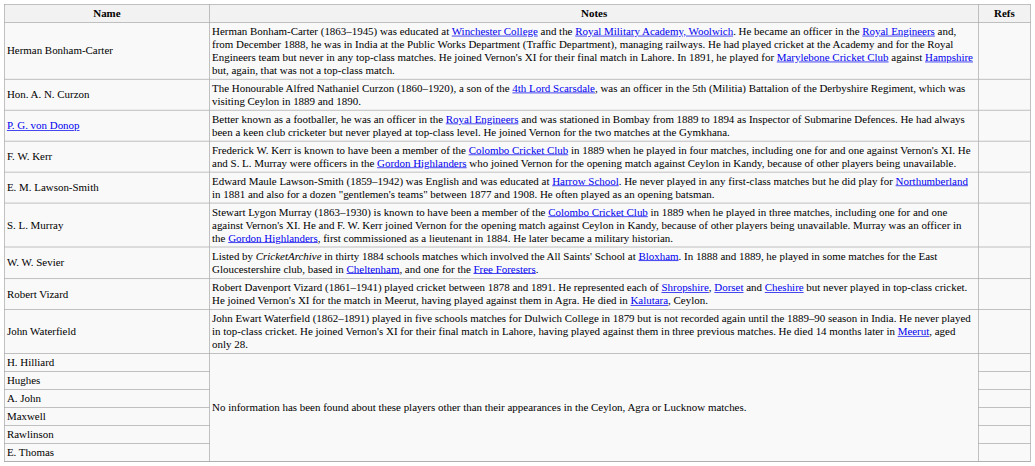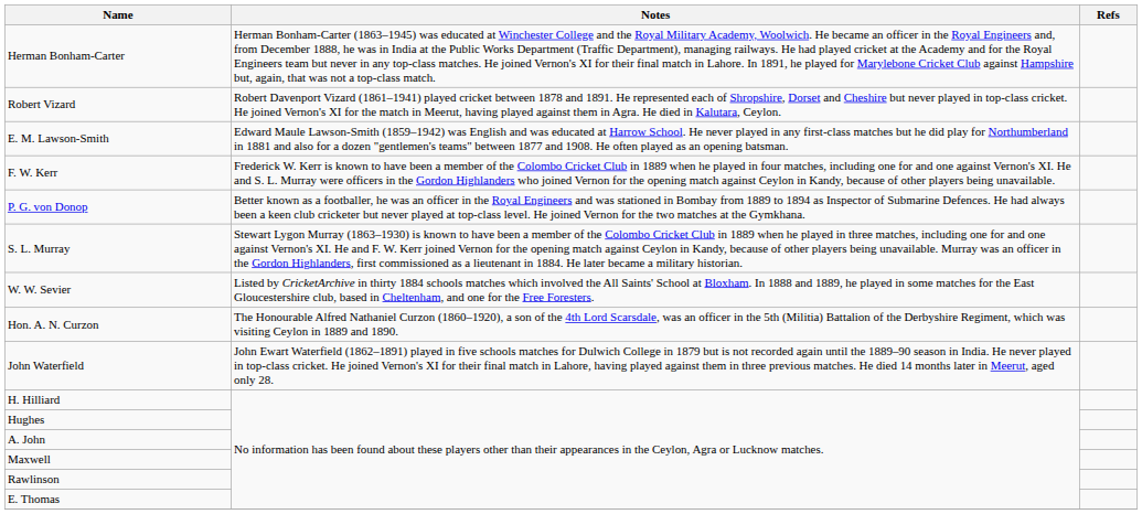 <table class="wikitable plainrowheaders" style="font-size:95%; width:90%;">
 <tr>
 <th scope="col" width="20%"><strong>Name</strong></th>
 <th scope="col" width="75%"><strong>Notes</strong></th>
 <th scope="col" width="5%"><strong>Refs</strong></th>
 </tr>
 <tr>
 <td>Herman Bonham-Carter</td>
 <td>Herman Bonham-Carter (1863–1945) was educated at <a href='#'>Winchester College</a> and the <a href='#'>Royal Military Academy, Woolwich</a>. He became an officer in the <a href='#'>Royal Engineers</a> and, from December 1888, he was in India at the Public Works Department (Traffic Department), managing railways. He had played cricket at the Academy and for the Royal Engineers team but never in any top-class matches. He joined Vernon's XI for their final match in Lahore. In 1891, he played for <a href='#'>Marylebone Cricket Club</a> against <a href='#'>Hampshire</a> but, again, that was not a top-class match.</td>
 <td></td>
 </tr>
 <tr>
-<td>Hon. A. N. Curzon</td>
-<td>The Honourable Alfred Nathaniel Curzon (1860–1920), a son of the <a href='#'>4th Lord Scarsdale</a>, was an officer in the 5th (Militia) Battalion of the Derbyshire Regiment, which was visiting Ceylon in 1889 and 1890.</td>
+<td>Robert Vizard</td>
+<td>Robert Davenport Vizard (1861–1941) played cricket between 1878 and 1891. He represented each of <a href='#'>Shropshire</a>, <a href='#'>Dorset</a> and <a href='#'>Cheshire</a> but never played in top-class cricket. He joined Vernon's XI for the match in Meerut, having played against them in Agra. He died in <a href='#'>Kalutara</a>, Ceylon.</td>
 <td></td>
 </tr>
 <tr>
-<td><a href='#'>P. G. von Donop</a></td>
-<td>Better known as a footballer, he was an officer in the <a href='#'>Royal Engineers</a> and was stationed in Bombay from 1889 to 1894 as Inspector of Submarine Defences. He had always been a keen club cricketer but never played at top-class level. He joined Vernon for the two matches at the Gymkhana.</td>
+<td>E. M. Lawson-Smith</td>
+<td>Edward Maule Lawson-Smith (1859–1942) was English and was educated at <a href='#'>Harrow School</a>. He never played in any first-class matches but he did play for <a href='#'>Northumberland</a> in 1881 and also for a dozen "gentlemen's teams" between 1877 and 1908. He often played as an opening batsman.</td>
 <td></td>
 </tr>
 <tr>
 <td>F. W. Kerr</td>
 <td>Frederick W. Kerr is known to have been a member of the <a href='#'>Colombo Cricket Club</a> in 1889 when he played in four matches, including one for and one against Vernon's XI. He and S. L. Murray were officers in the <a href='#'>Gordon Highlanders</a> who joined Vernon for the opening match against Ceylon in Kandy, because of other players being unavailable.</td>
 <td></td>
 </tr>
 <tr>
-<td>E. M. Lawson-Smith</td>
-<td>Edward Maule Lawson-Smith (1859–1942) was English and was educated at <a href='#'>Harrow School</a>. He never played in any first-class matches but he did play for <a href='#'>Northumberland</a> in 1881 and also for a dozen "gentlemen's teams" between 1877 and 1908. He often played as an opening batsman.</td>
+<td><a href='#'>P. G. von Donop</a></td>
+<td>Better known as a footballer, he was an officer in the <a href='#'>Royal Engineers</a> and was stationed in Bombay from 1889 to 1894 as Inspector of Submarine Defences. He had always been a keen club cricketer but never played at top-class level. He joined Vernon for the two matches at the Gymkhana.</td>
 <td></td>
 </tr>
 <tr>
 <td>S. L. Murray</td>
 <td>Stewart Lygon Murray (1863–1930) is known to have been a member of the <a href='#'>Colombo Cricket Club</a> in 1889 when he played in three matches, including one for and one against Vernon's XI. He and F. W. Kerr joined Vernon for the opening match against Ceylon in Kandy, because of other players being unavailable. Murray was an officer in the <a href='#'>Gordon Highlanders</a>, first commissioned as a lieutenant in 1884. He later became a military historian.</td>
 <td></td>
 </tr>
 <tr>
 <td>W. W. Sevier</td>
 <td>Listed by <em>CricketArchive</em> in thirty 1884 schools matches which involved the All Saints' School at <a href='#'>Bloxham</a>. In 1888 and 1889, he played in some matches for the East Gloucestershire club, based in <a href='#'>Cheltenham</a>, and one for the <a href='#'>Free Foresters</a>.</td>
 <td></td>
 </tr>
 <tr>
-<td>Robert Vizard</td>
-<td>Robert Davenport Vizard (1861–1941) played cricket between 1878 and 1891. He represented each of <a href='#'>Shropshire</a>, <a href='#'>Dorset</a> and <a href='#'>Cheshire</a> but never played in top-class cricket. He joined Vernon's XI for the match in Meerut, having played against them in Agra. He died in <a href='#'>Kalutara</a>, Ceylon.</td>
+<td>Hon. A. N. Curzon</td>
+<td>The Honourable Alfred Nathaniel Curzon (1860–1920), a son of the <a href='#'>4th Lord Scarsdale</a>, was an officer in the 5th (Militia) Battalion of the Derbyshire Regiment, which was visiting Ceylon in 1889 and 1890.</td>
 <td></td>
 </tr>
 <tr>
 <td>John Waterfield</td>
 <td>John Ewart Waterfield (1862–1891) played in five schools matches for Dulwich College in 1879 but is not recorded again until the 1889–90 season in India. He never played in top-class cricket. He joined Vernon's XI for their final match in Lahore, having played against them in three previous matches. He died 14 months later in <a href='#'>Meerut</a>, aged only 28.</td>
 <td></td>
 </tr>
 <tr>
 <td>H. Hilliard</td>
 <td rowspan=6>No information has been found about these players other than their appearances in the Ceylon, Agra or Lucknow matches.</td>
 <td></td>
 </tr>
 <tr>
 <td>Hughes</td>
 <td></td>
 </tr>
 <tr>
 <td>A. John</td>
 <td></td>
 </tr>
 <tr>
 <td>Maxwell</td>
 <td></td>
 </tr>
 <tr>
 <td>Rawlinson</td>
 <td></td>
 </tr>
 <tr>
 <td>E. Thomas</td>
 <td></td>
 </tr>
 <tr>
 </tr>
 </table>
